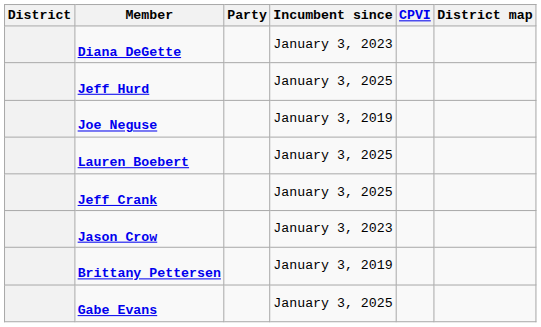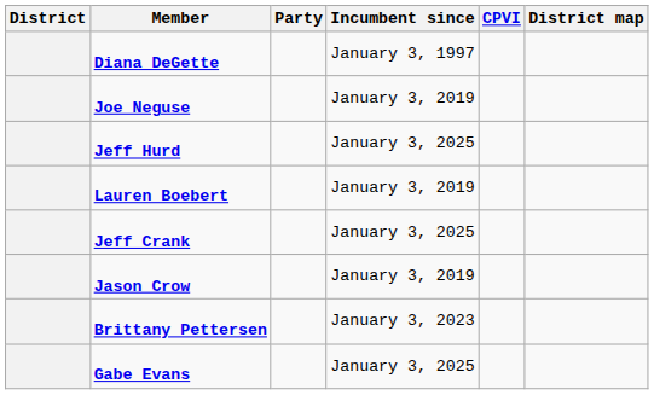 <table class="wikitable sticky-header-multi sortable">
 <tr>
 <th scope="col">District</th>
 <th scope="col">Member<br></th>
 <th scope="col">Party</th>
 <th scope="col" data-sort-type="date">Incumbent since</th>
 <th scope="col" data-sort-type="number"><a href='#'>CPVI</a><br></th>
 <th scope="col" class="unsortable">District map</th>
 </tr>
 <tr>
 <th scope="row"></th>
 <td data-sort-value="DeGette, Diana"><br><strong><a href='#'>Diana DeGette</a></strong><br></td>
 <td></td>
-<td>January 3, 2023</td>
+<td>January 3, 1997</td>
+<td></td>
+<td></td>
+</tr>
+<tr>
+<th scope="row"></th>
+<td data-sort-value="Neguse, Joe"><br><strong><a href='#'>Joe Neguse</a></strong><br></td>
+<td></td>
+<td>January 3, 2019</td>
 <td></td>
 <td></td>
 </tr>
 <tr>
 <th scope="row"></th>
 <td data-sort-value="Hurd, Jeff"><br><strong><a href='#'>Jeff Hurd</a></strong><br></td>
 <td></td>
 <td>January 3, 2025</td>
 <td></td>
 <td></td>
 </tr>
 <tr>
 <th scope="row"></th>
-<td data-sort-value="Neguse, Joe"><br><strong><a href='#'>Joe Neguse</a></strong><br></td>
+<td data-sort-value="Boebert, Lauren"><br><strong><a href='#'>Lauren Boebert</a></strong><br></td>
 <td></td>
 <td>January 3, 2019</td>
-<td></td>
-<td></td>
-</tr>
-<tr>
-<th scope="row"></th>
-<td data-sort-value="Boebert, Lauren"><br><strong><a href='#'>Lauren Boebert</a></strong><br></td>
-<td></td>
-<td>January 3, 2025</td>
 <td></td>
 <td></td>
 </tr>
 <tr>
 <th scope="row"></th>
 <td data-sort-value="Crank, Jeff"><br><strong><a href='#'>Jeff Crank</a></strong><br></td>
 <td></td>
 <td>January 3, 2025</td>
 <td></td>
 <td></td>
 </tr>
 <tr>
 <th scope="row"></th>
 <td data-sort-value="Crow, Jason"><br><strong><a href='#'>Jason Crow</a></strong><br></td>
 <td></td>
-<td>January 3, 2023</td>
+<td>January 3, 2019</td>
 <td></td>
 <td></td>
 </tr>
 <tr>
 <th scope="row"></th>
 <td data-sort-value="Pettersen, Brittany"><br><strong><a href='#'>Brittany Pettersen</a></strong><br></td>
 <td></td>
-<td>January 3, 2019</td>
+<td>January 3, 2023</td>
 <td></td>
 <td></td>
 </tr>
 <tr>
 <th scope="row"></th>
 <td data-sort-value="Evans, Gabe"><br><strong><a href='#'>Gabe Evans</a></strong><br></td>
 <td></td>
 <td>January 3, 2025</td>
 <td></td>
 <td></td>
 </tr>
 </table>
